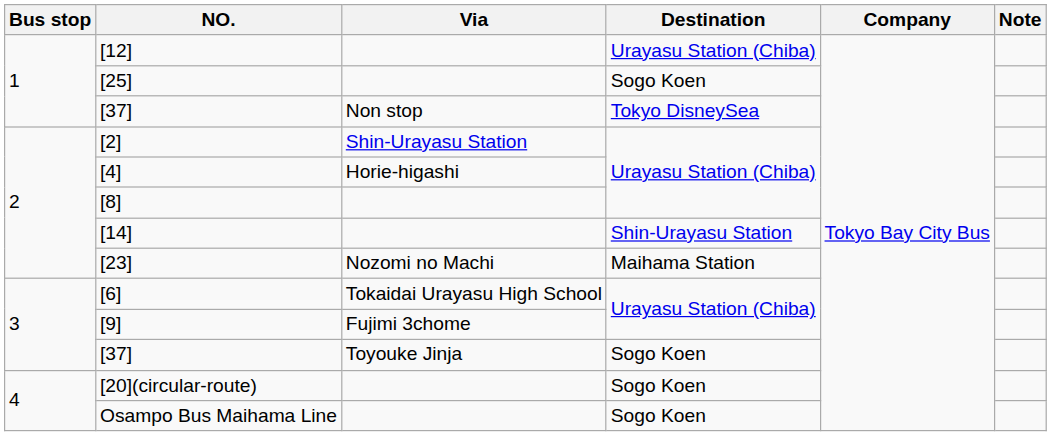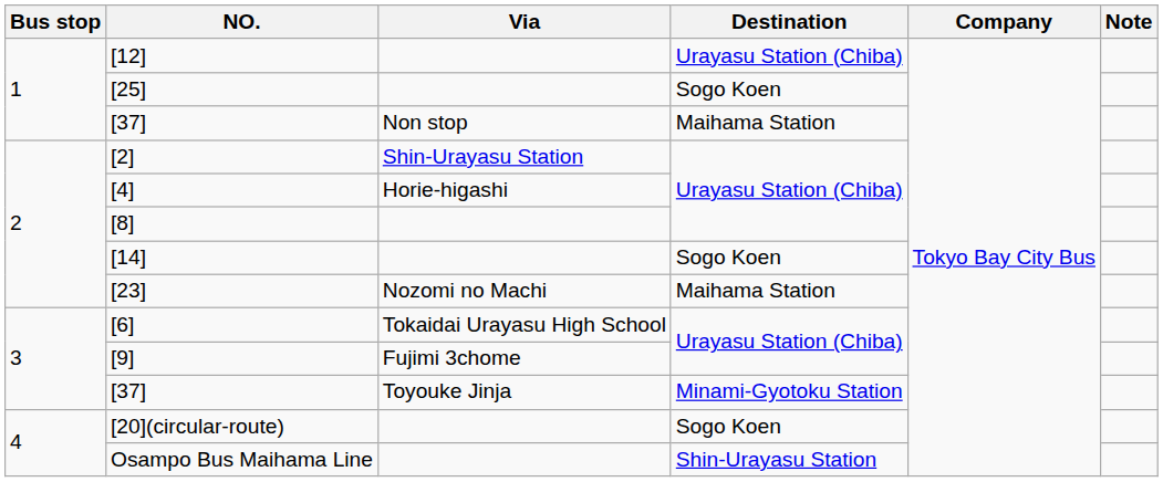 <table class="wikitable">
 <tr>
 <th>Bus stop</th>
 <th>NO.</th>
 <th>Via</th>
 <th>Destination</th>
 <th>Company</th>
 <th>Note</th>
 </tr>
 <tr>
 <td rowspan="3">1</td>
 <td>[12]</td>
 <td></td>
 <td><a href='#'>Urayasu Station (Chiba)</a></td>
 <td rowspan="13"><a href='#'>Tokyo Bay City Bus</a></td>
 <td></td>
 </tr>
 <tr>
 <td>[25]</td>
 <td></td>
 <td>Sogo Koen</td>
 <td></td>
 </tr>
 <tr>
 <td>[37]</td>
 <td>Non stop</td>
-<td><a href='#'>Tokyo DisneySea</a></td>
+<td>Maihama Station</td>
 <td></td>
 </tr>
 <tr>
 <td rowspan="5">2</td>
 <td>[2]</td>
 <td><a href='#'>Shin-Urayasu Station</a></td>
 <td rowspan="3"><a href='#'>Urayasu Station (Chiba)</a></td>
 <td></td>
 </tr>
 <tr>
 <td>[4]</td>
 <td>Horie-higashi</td>
 <td></td>
 </tr>
 <tr>
 <td>[8]</td>
 <td></td>
 <td></td>
 </tr>
 <tr>
 <td>[14]</td>
 <td></td>
-<td><a href='#'>Shin-Urayasu Station</a></td>
+<td>Sogo Koen</td>
 <td></td>
 </tr>
 <tr>
 <td>[23]</td>
 <td>Nozomi no Machi</td>
 <td>Maihama Station</td>
 <td></td>
 </tr>
 <tr>
 <td rowspan="3">3</td>
 <td>[6]</td>
 <td>Tokaidai Urayasu High School</td>
 <td rowspan="2"><a href='#'>Urayasu Station (Chiba)</a></td>
 <td></td>
 </tr>
 <tr>
 <td>[9]</td>
 <td>Fujimi 3chome</td>
 <td></td>
 </tr>
 <tr>
 <td>[37]</td>
 <td>Toyouke Jinja</td>
-<td>Sogo Koen</td>
+<td><a href='#'>Minami-Gyotoku Station</a></td>
 <td></td>
 </tr>
 <tr>
 <td rowspan="2">4</td>
 <td>[20](circular-route)</td>
 <td></td>
 <td>Sogo Koen</td>
 <td></td>
 </tr>
 <tr>
 <td>Osampo Bus Maihama Line</td>
 <td></td>
-<td>Sogo Koen</td>
+<td><a href='#'>Shin-Urayasu Station</a></td>
 <td></td>
 </tr>
 </table>
